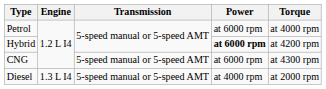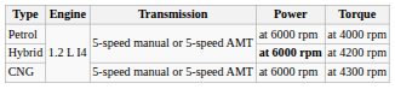 <table class="wikitable">
 <tr>
 <th>Type</th>
 <th>Engine</th>
 <th>Transmission</th>
 <th>Power</th>
 <th>Torque</th>
 </tr>
 <tr>
 <td>Petrol</td>
 <td rowspan=3>1.2 L I4</td>
 <td rowspan=2>5-speed manual or 5-speed AMT</td>
 <td> at 6000 rpm</td>
 <td> at 4000 rpm</td>
 </tr>
 <tr>
 <td>Hybrid</td>
 <td><strong> at 6000 rpm</strong></td>
 <td> at 4200 rpm</td>
 </tr>
 <tr>
 <td>CNG</td>
 <td>5-speed manual or 5-speed AMT</td>
 <td> at 6000 rpm</td>
 <td> at 4300 rpm</td>
 </tr>
-<tr>
-<td>Diesel</td>
-<td>1.3 L I4</td>
-<td>5-speed manual or 5-speed AMT</td>
-<td> at 4000 rpm</td>
-<td> at 2000 rpm</td>
-</tr>
 </table>
